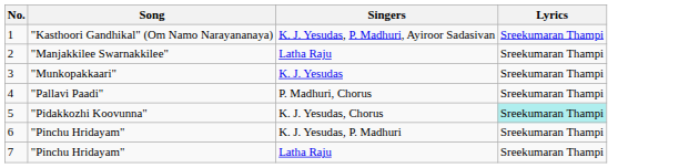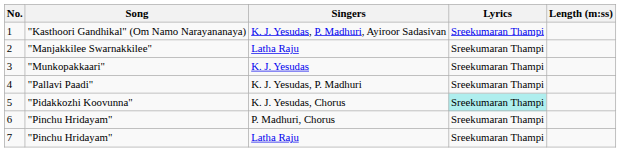 <table class="wikitable" style="font-size:95%;">
 <tr>
 <th>No.</th>
 <th>Song</th>
 <th>Singers</th>
 <th>Lyrics</th>
+<th>Length (m:ss)</th>
 </tr>
 <tr>
 <td>1</td>
 <td>"Kasthoori Gandhikal" (Om Namo Narayananaya)</td>
 <td><a href='#'>K. J. Yesudas</a>, <a href='#'>P. Madhuri</a>, Ayiroor Sadasivan</td>
 <td><a href='#'>Sreekumaran Thampi</a></td>
+<td></td>
 </tr>
 <tr>
 <td>2</td>
 <td>"Manjakkilee Swarnakkilee"</td>
 <td><a href='#'>Latha Raju</a></td>
 <td>Sreekumaran Thampi</td>
+<td></td>
 </tr>
 <tr>
 <td>3</td>
 <td>"Munkopakkaari"</td>
 <td><a href='#'>K. J. Yesudas</a></td>
 <td>Sreekumaran Thampi</td>
+<td></td>
 </tr>
 <tr>
 <td>4</td>
 <td>"Pallavi Paadi"</td>
-<td>P. Madhuri, Chorus</td>
+<td>K. J. Yesudas, P. Madhuri</td>
 <td>Sreekumaran Thampi</td>
+<td></td>
 </tr>
 <tr>
 <td>5</td>
 <td>"Pidakkozhi Koovunna"</td>
 <td>K. J. Yesudas, Chorus</td>
 <td style="background: paleturquoise;">Sreekumaran Thampi</td>
+<td></td>
 </tr>
 <tr>
 <td>6</td>
 <td>"Pinchu Hridayam"</td>
-<td>K. J. Yesudas, P. Madhuri</td>
+<td>P. Madhuri, Chorus</td>
 <td>Sreekumaran Thampi</td>
+<td></td>
 </tr>
 <tr>
 <td>7</td>
 <td>"Pinchu Hridayam"</td>
 <td><a href='#'>Latha Raju</a></td>
 <td>Sreekumaran Thampi</td>
+<td></td>
 </tr>
 </table>
